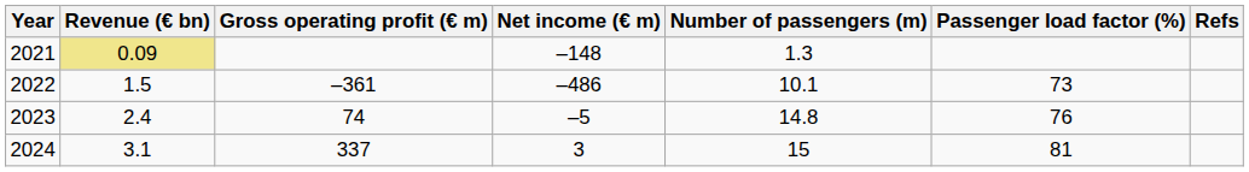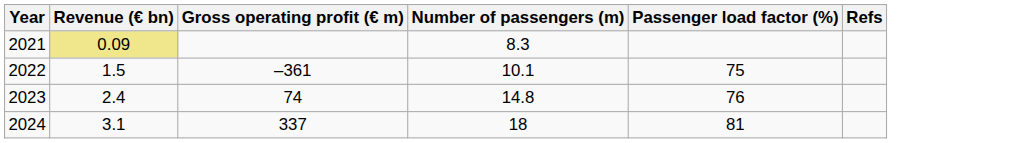 <table class="wikitable float-left" style="text-align: center;">
 <tr>
 <th>Year</th>
 <th>Revenue (€ bn)</th>
 <th>Gross operating profit (€ m)</th>
-<th>Net income (€ m)</th>
 <th>Number of passengers (m)</th>
 <th>Passenger load factor (%)</th>
 <th>Refs</th>
 </tr>
 <tr>
 <td>2021</td>
 <td style="background: khaki;">0.09</td>
 <td></td>
-<td>–148</td>
-<td>1.3</td>
+<td>8.3</td>
 <td></td>
 <td></td>
 </tr>
 <tr>
 <td>2022</td>
 <td>1.5</td>
 <td>–361</td>
-<td>–486</td>
 <td>10.1</td>
-<td>73</td>
+<td>75</td>
 <td></td>
 </tr>
 <tr>
 <td>2023</td>
 <td>2.4</td>
 <td>74</td>
-<td>–5</td>
 <td>14.8</td>
 <td>76</td>
 <td></td>
 </tr>
 <tr>
 <td>2024</td>
 <td>3.1</td>
 <td>337</td>
-<td>3</td>
-<td>15</td>
+<td>18</td>
 <td>81</td>
 <td></td>
 </tr>
 </table>
